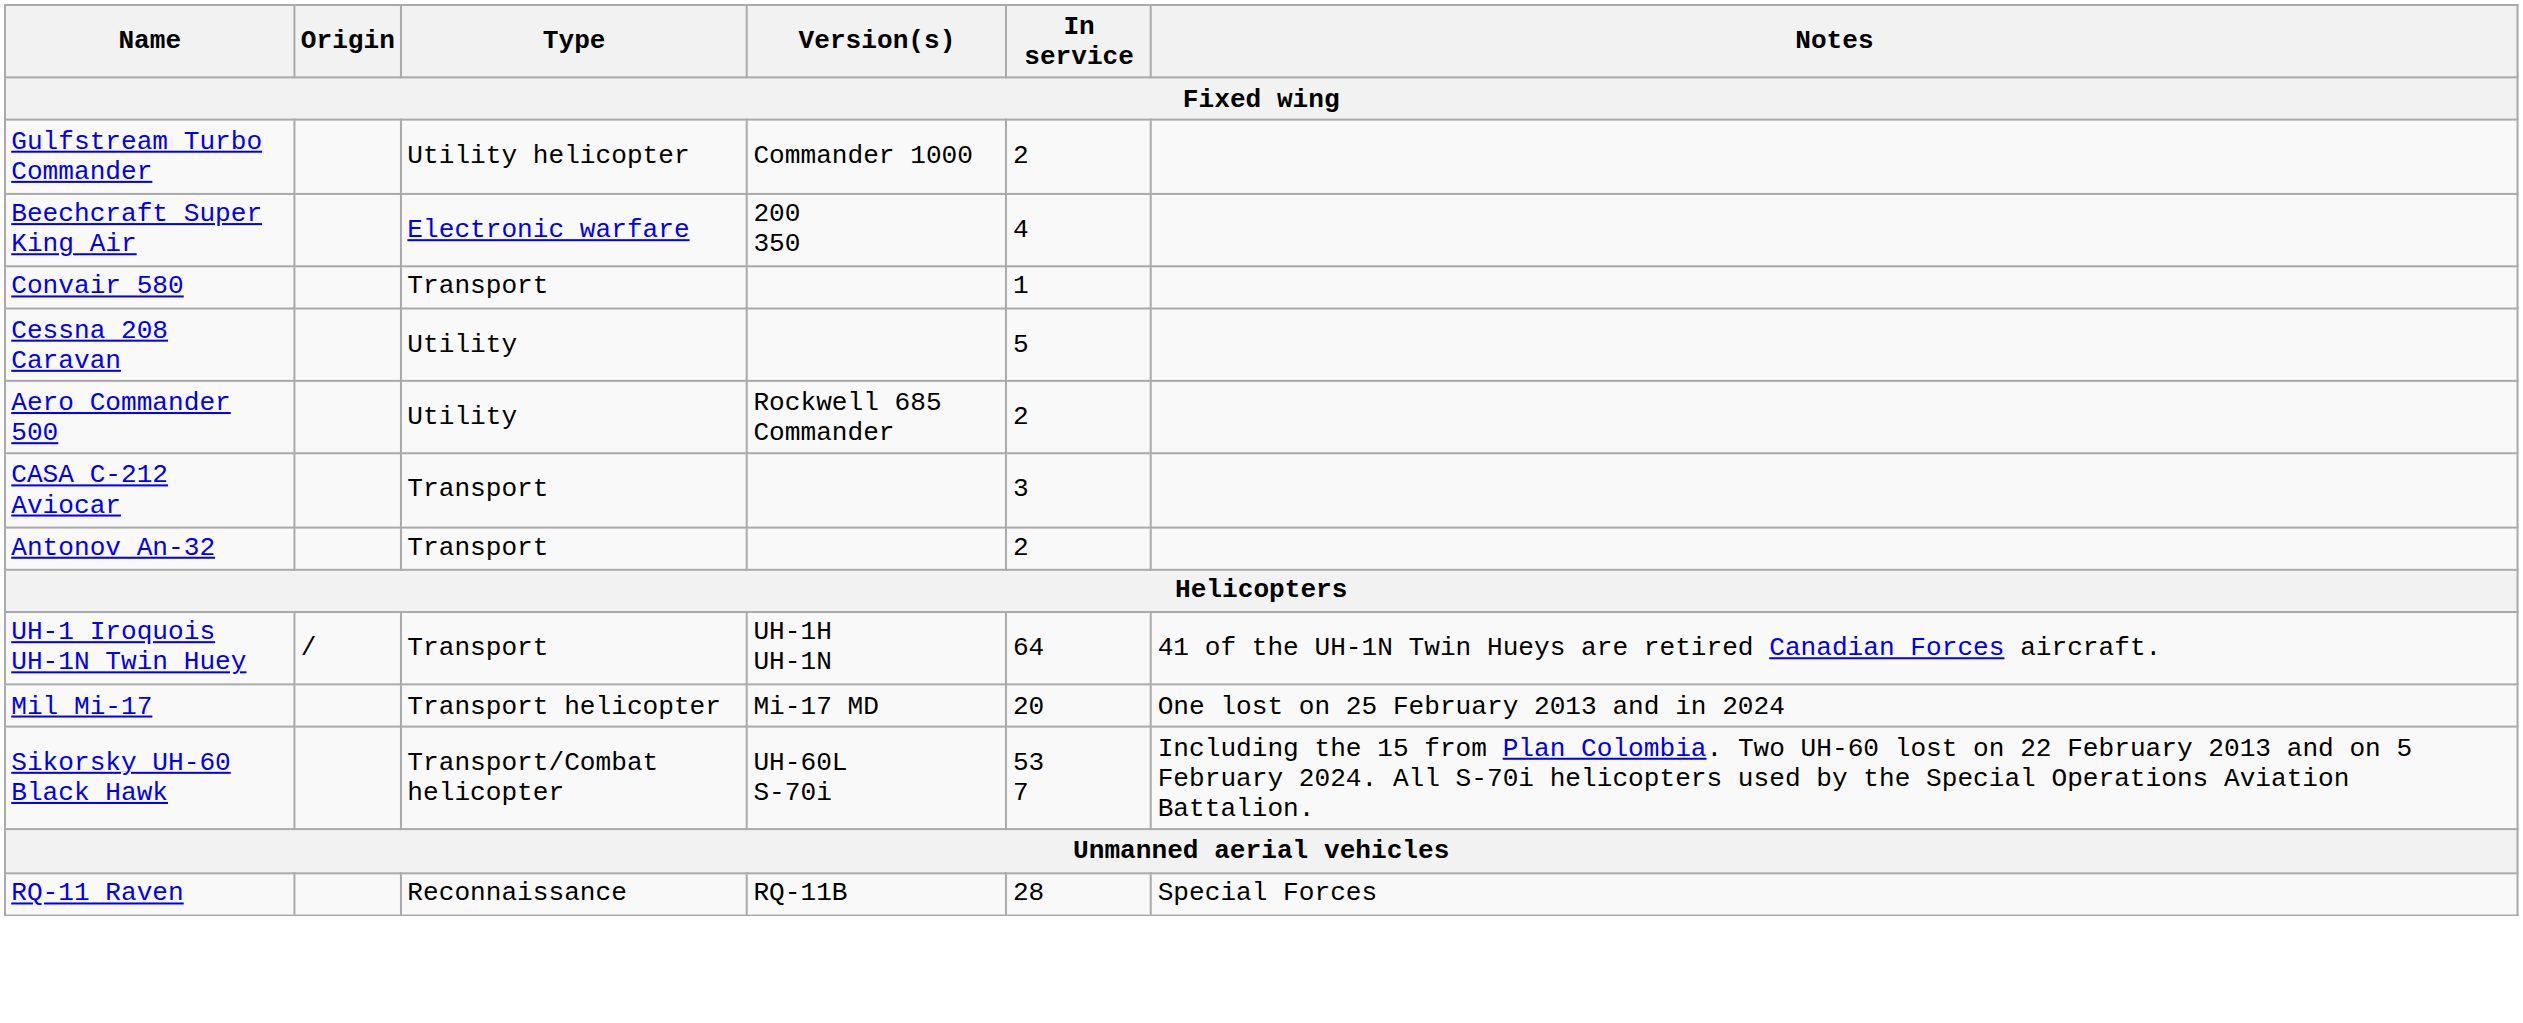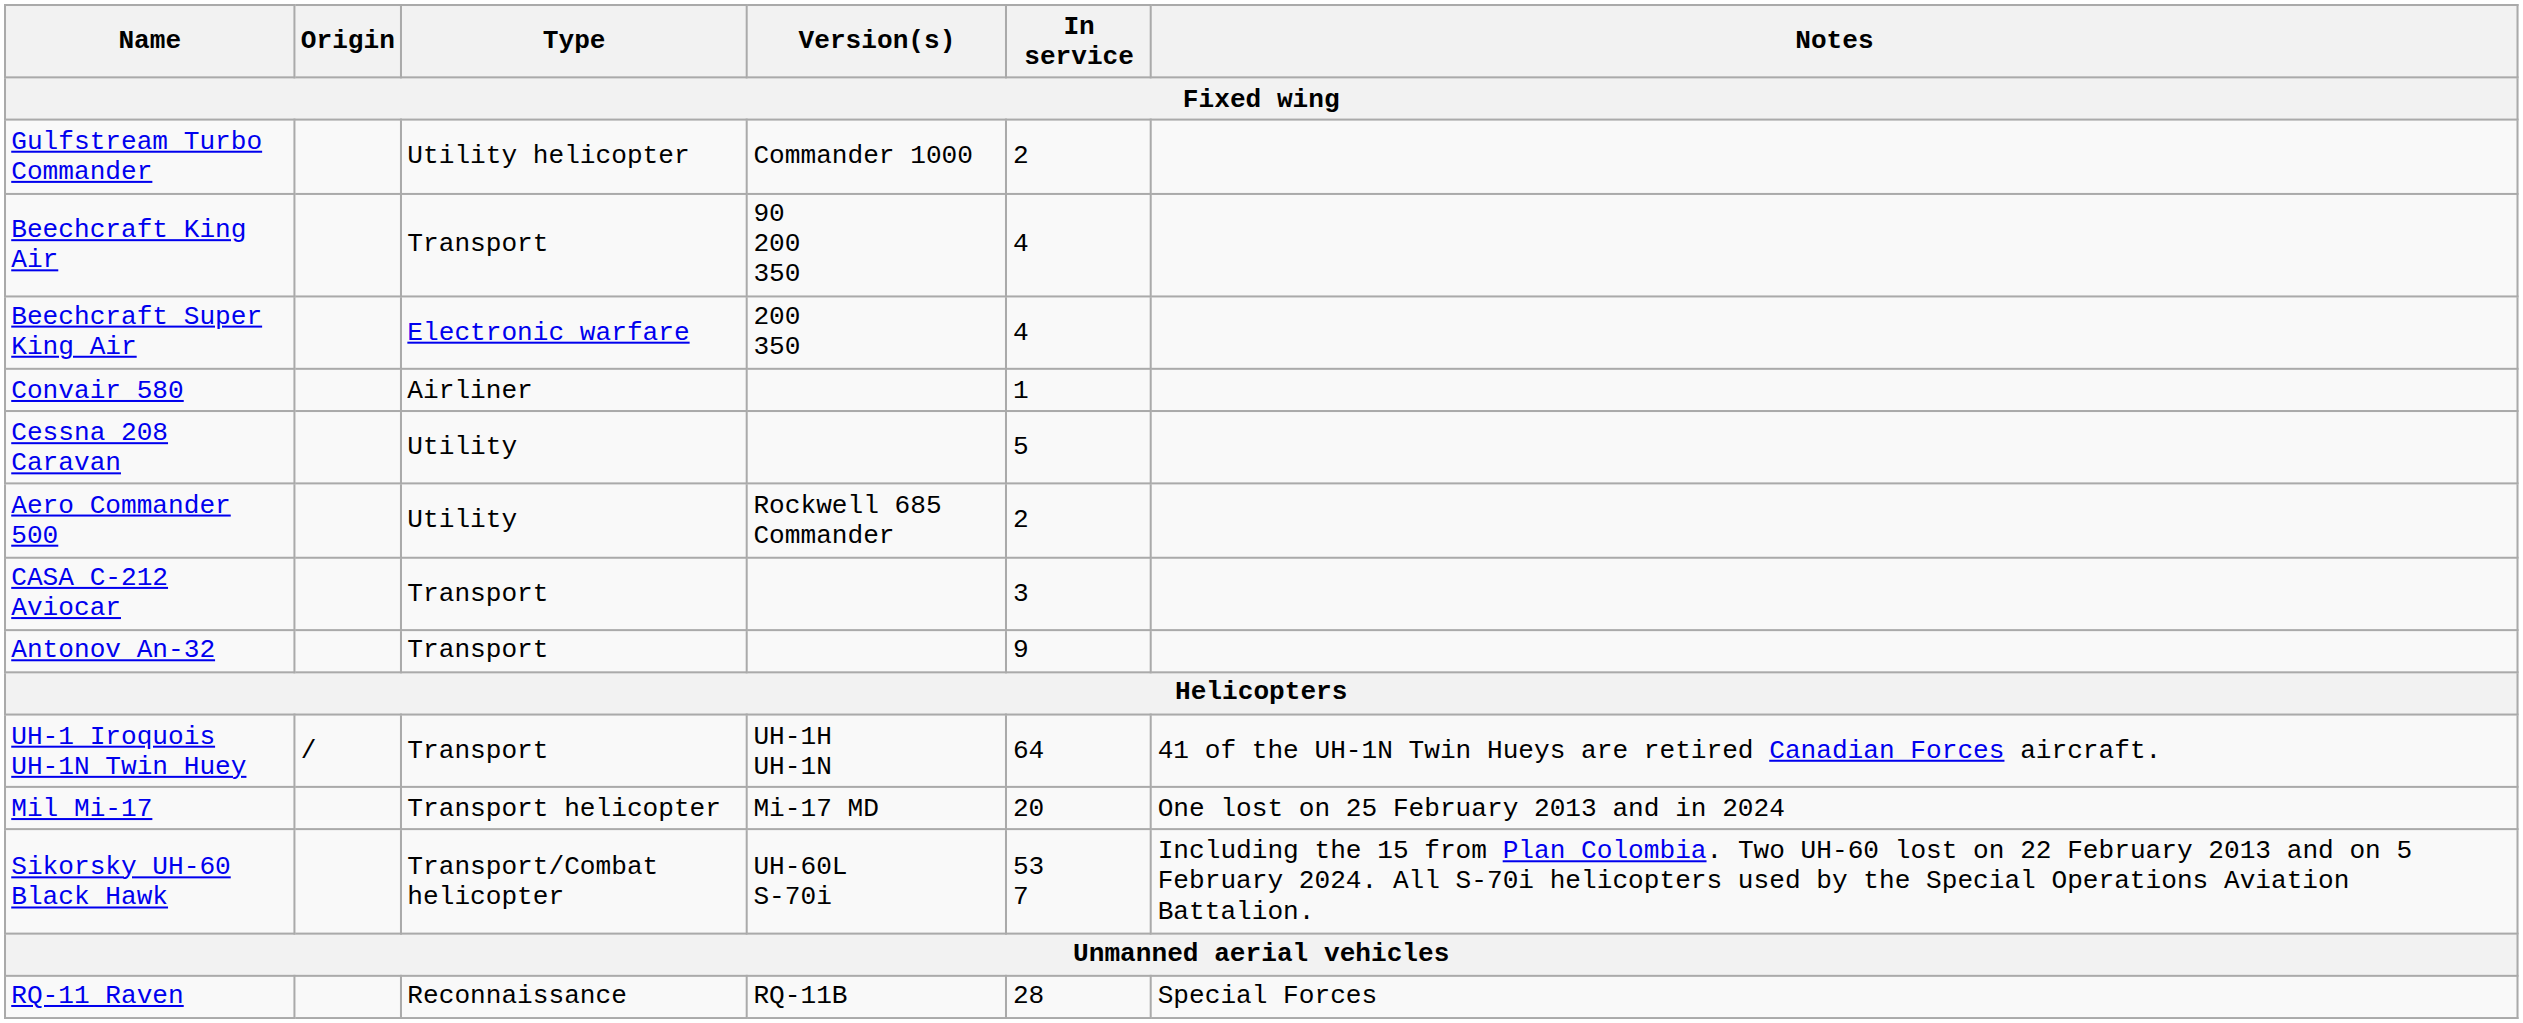 <table class="wikitable" style="font-size:100%;">
 <tr>
 <th>Name</th>
 <th>Origin</th>
 <th>Type</th>
 <th>Version(s)</th>
 <th>In service</th>
 <th>Notes</th>
 </tr>
 <tr>
 <th colspan="6">Fixed wing</th>
 </tr>
 <tr>
 <td><a href='#'>Gulfstream Turbo Commander</a></td>
 <td></td>
 <td>Utility helicopter</td>
 <td>Commander 1000</td>
 <td>2</td>
 <td></td>
 </tr>
 <tr>
+<td><a href='#'>Beechcraft King Air</a></td>
+<td></td>
+<td>Transport</td>
+<td>90<br>200<br>350</td>
+<td>4</td>
+<td></td>
+</tr>
+<tr>
 <td><a href='#'>Beechcraft Super King Air</a></td>
 <td></td>
 <td><a href='#'>Electronic warfare</a></td>
 <td>200<br>350</td>
 <td>4</td>
 <td></td>
 </tr>
 <tr>
 <td><a href='#'>Convair 580</a></td>
 <td></td>
-<td>Transport</td>
+<td>Airliner</td>
 <td></td>
 <td>1</td>
 <td></td>
 </tr>
 <tr>
 <td><a href='#'>Cessna 208 Caravan</a></td>
 <td></td>
 <td>Utility</td>
 <td></td>
 <td>5</td>
 <td></td>
 </tr>
 <tr>
 <td><a href='#'>Aero Commander 500</a></td>
 <td></td>
 <td>Utility</td>
 <td>Rockwell 685 Commander</td>
 <td>2</td>
 <td></td>
 </tr>
 <tr>
 <td><a href='#'>CASA C-212 Aviocar</a></td>
 <td></td>
 <td>Transport</td>
 <td></td>
 <td>3</td>
 <td></td>
 </tr>
 <tr>
 <td><a href='#'>Antonov An-32</a></td>
 <td></td>
 <td>Transport</td>
 <td></td>
-<td>2</td>
+<td>9</td>
 <td></td>
 </tr>
 <tr>
 <th colspan="6">Helicopters</th>
 </tr>
 <tr>
 <td><a href='#'>UH-1 Iroquois</a><br><a href='#'>UH-1N Twin Huey</a></td>
 <td> /<br></td>
 <td>Transport</td>
 <td>UH-1H<br>UH-1N</td>
 <td>64</td>
 <td>41 of the UH-1N Twin Hueys are retired <a href='#'>Canadian Forces</a> aircraft.</td>
 </tr>
 <tr>
 <td><a href='#'>Mil Mi-17</a></td>
 <td></td>
 <td>Transport helicopter</td>
 <td>Mi-17 MD</td>
 <td>20</td>
 <td>One lost on 25 February 2013 and in 2024</td>
 </tr>
 <tr>
 <td><a href='#'>Sikorsky UH-60 Black Hawk</a></td>
 <td><br></td>
 <td>Transport/Combat helicopter</td>
 <td>UH-60L<br>S-70i</td>
 <td>53<br>7</td>
 <td>Including the 15 from <a href='#'>Plan Colombia</a>. Two UH-60 lost on 22 February 2013 and on 5 February 2024. All S-70i helicopters used by the Special Operations Aviation Battalion.</td>
 </tr>
 <tr>
 <th colspan="6">Unmanned aerial vehicles</th>
 </tr>
 <tr>
 <td><a href='#'>RQ-11 Raven</a></td>
 <td></td>
 <td>Reconnaissance</td>
 <td>RQ-11B</td>
 <td>28</td>
 <td>Special Forces</td>
 </tr>
 </table>
